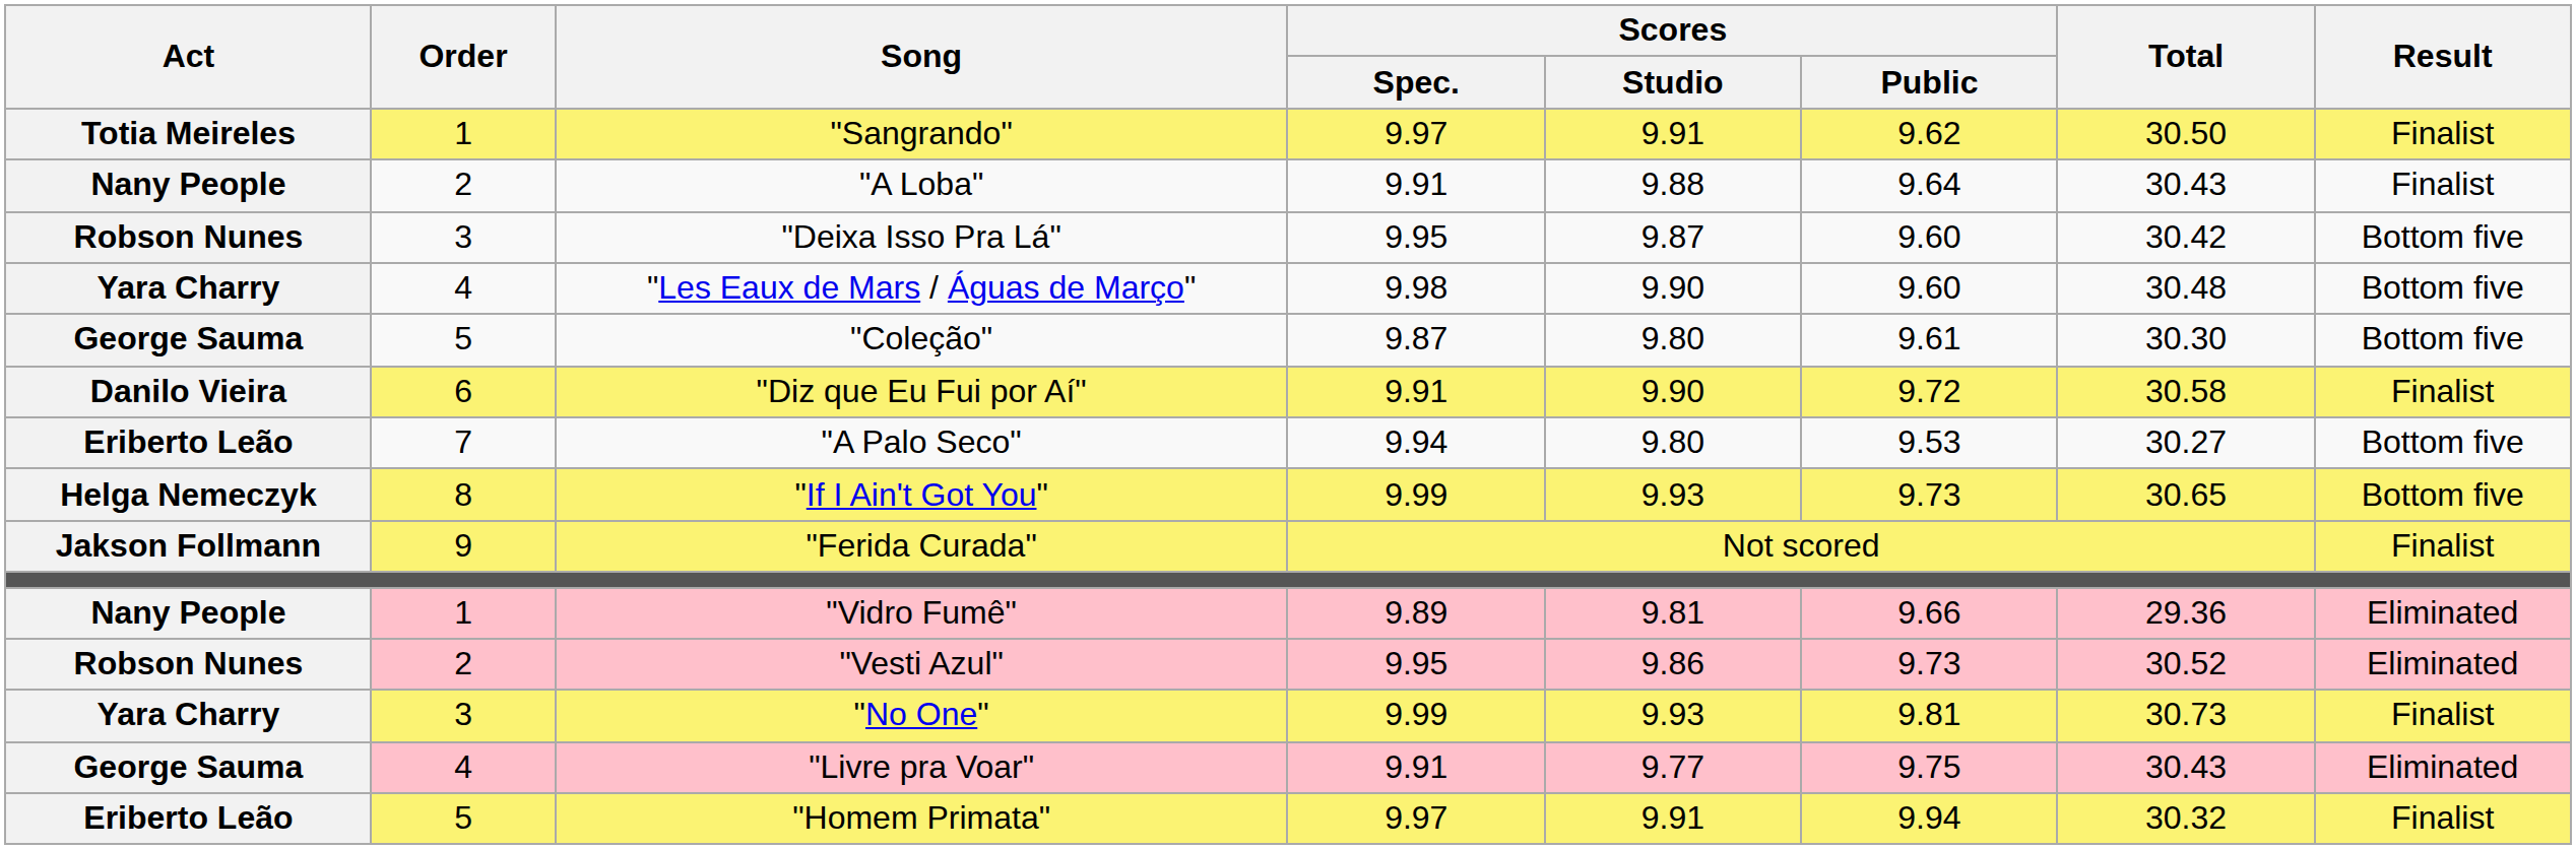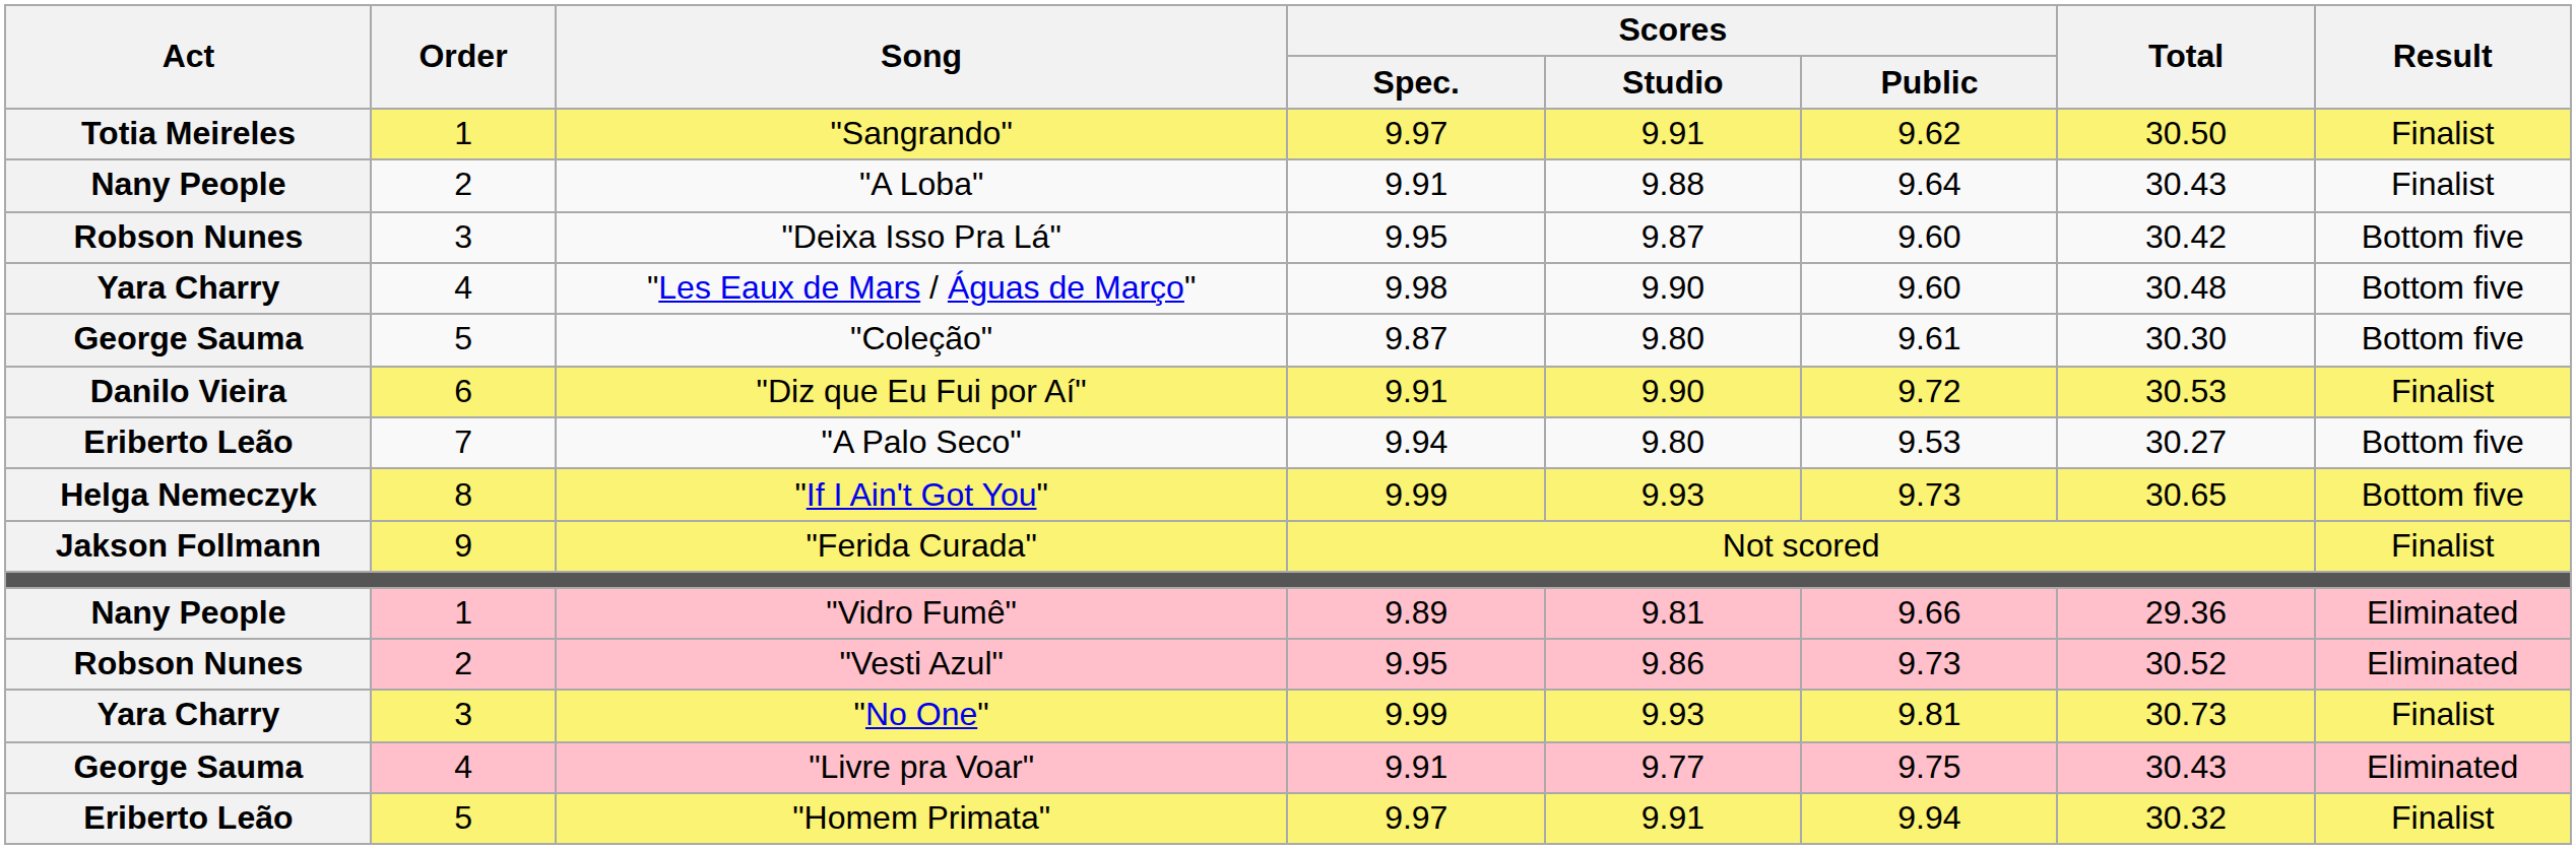 <table class="wikitable plainrowheaders" style="text-align:center; width:100%;">
 <tr>
 <th scope="col" rowspan=2 width="10.0%">Act</th>
 <th scope="col" rowspan=2 width="05.0%">Order</th>
 <th scope="col" rowspan=2 width="20.0%">Song</th>
 <th scope="col" colspan=3 width="20.0%">Scores</th>
 <th scope="col" rowspan=2 width="07.0%">Total</th>
 <th scope="col" rowspan=2 width="07.0%">Result</th>
 </tr>
 <tr>
 <th scope="col" width="07.0%">Spec.</th>
 <th scope="col" width="07.0%">Studio</th>
 <th scope="col" width="07.0%">Public</th>
 </tr>
 <tr bgcolor=FBF373>
 <th scope="row">Totia Meireles</th>
 <td>1</td>
 <td>"Sangrando"</td>
 <td>9.97 </td>
 <td>9.91</td>
 <td>9.62</td>
 <td>30.50</td>
 <td>Finalist</td>
 </tr>
 <tr>
 <th scope="row">Nany People</th>
 <td>2</td>
 <td>"A Loba"</td>
 <td>9.91 </td>
 <td>9.88</td>
 <td>9.64</td>
 <td>30.43</td>
 <td>Finalist</td>
 </tr>
 <tr>
 <th scope="row">Robson Nunes</th>
 <td>3</td>
 <td>"Deixa Isso Pra Lá"</td>
 <td>9.95 </td>
 <td>9.87</td>
 <td>9.60</td>
 <td>30.42</td>
 <td>Bottom five</td>
 </tr>
 <tr>
 <th scope="row">Yara Charry</th>
 <td>4</td>
 <td>"<a href='#'>Les Eaux de Mars</a> / <a href='#'>Águas de Março</a>"</td>
 <td>9.98 </td>
 <td>9.90</td>
 <td>9.60</td>
 <td>30.48</td>
 <td>Bottom five</td>
 </tr>
 <tr>
 <th scope="row">George Sauma</th>
 <td>5</td>
 <td>"Coleção"</td>
 <td>9.87 </td>
 <td>9.80</td>
 <td>9.61</td>
 <td>30.30</td>
 <td>Bottom five</td>
 </tr>
 <tr bgcolor=FBF373>
 <th scope="row">Danilo Vieira</th>
 <td>6</td>
 <td>"Diz que Eu Fui por Aí"</td>
 <td>9.91 </td>
 <td>9.90</td>
 <td>9.72</td>
-<td>30.58</td>
+<td>30.53</td>
 <td>Finalist</td>
 </tr>
 <tr>
 <th scope="row">Eriberto Leão</th>
 <td>7</td>
 <td>"A Palo Seco"</td>
 <td>9.94 </td>
 <td>9.80</td>
 <td>9.53</td>
 <td>30.27</td>
 <td>Bottom five</td>
 </tr>
 <tr bgcolor=FBF373>
 <th scope="row">Helga Nemeczyk</th>
 <td>8</td>
 <td>"<a href='#'>If I Ain't Got You</a>"</td>
 <td>9.99 </td>
 <td>9.93</td>
 <td>9.73</td>
 <td>30.65</td>
 <td>Bottom five</td>
 </tr>
 <tr bgcolor=FBF373>
 <th scope="row">Jakson Follmann</th>
 <td>9</td>
 <td>"Ferida Curada"</td>
 <td colspan=4>Not scored</td>
 <td>Finalist</td>
 </tr>
 <tr>
 <td bgcolor=555555 colspan=8></td>
 </tr>
 <tr bgcolor=FFC0CB>
 <th scope="row">Nany People</th>
 <td>1</td>
 <td>"Vidro Fumê"</td>
 <td>9.89 </td>
 <td>9.81</td>
 <td>9.66</td>
 <td>29.36</td>
 <td>Eliminated</td>
 </tr>
 <tr bgcolor=FFC0CB>
 <th scope="row">Robson Nunes</th>
 <td>2</td>
 <td>"Vesti Azul"</td>
 <td>9.95 </td>
 <td>9.86</td>
 <td>9.73</td>
 <td>30.52</td>
 <td>Eliminated</td>
 </tr>
 <tr bgcolor=FBF373>
 <th scope="row">Yara Charry</th>
 <td>3</td>
 <td>"<a href='#'>No One</a>"</td>
 <td>9.99 </td>
 <td>9.93</td>
 <td>9.81</td>
 <td>30.73</td>
 <td>Finalist</td>
 </tr>
 <tr bgcolor=FFC0CB>
 <th scope="row">George Sauma</th>
 <td>4</td>
 <td>"Livre pra Voar"</td>
 <td>9.91 </td>
 <td>9.77</td>
 <td>9.75</td>
 <td>30.43</td>
 <td>Eliminated</td>
 </tr>
 <tr bgcolor=FBF373>
 <th scope="row">Eriberto Leão</th>
 <td>5</td>
 <td>"Homem Primata"</td>
 <td>9.97 </td>
 <td>9.91</td>
 <td>9.94</td>
 <td>30.32</td>
 <td>Finalist</td>
 </tr>
 <tr>
 </tr>
 </table>
